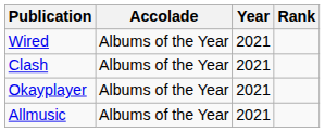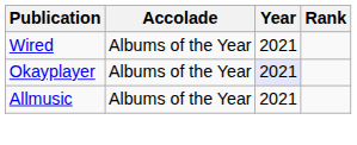 <table class="sortable wikitable">
 <tr>
 <th>Publication</th>
 <th>Accolade</th>
 <th>Year</th>
 <th>Rank</th>
 </tr>
 <tr>
 <td><a href='#'>Wired</a></td>
 <td>Albums of the Year</td>
 <td>2021</td>
 <td></td>
 </tr>
 <tr>
-<td><a href='#'>Clash</a></td>
-<td>Albums of the Year</td>
-<td>2021</td>
-<td></td>
-</tr>
-<tr>
 <td><a href='#'>Okayplayer</a></td>
 <td>Albums of the Year</td>
-<td>2021</td>
+<td style="background: lavender;">2021</td>
 <td></td>
 </tr>
 <tr>
 <td><a href='#'>Allmusic</a></td>
 <td>Albums of the Year</td>
 <td>2021</td>
 <td></td>
 </tr>
 </table>
